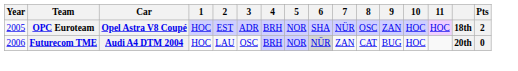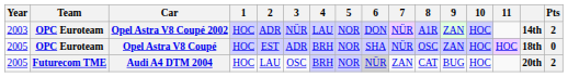 <table class="wikitable" border="1" style="text-align:center; font-size:90%;">
 <tr>
 <th>Year</th>
 <th>Team</th>
 <th>Car</th>
 <th>1</th>
 <th>2</th>
 <th>3</th>
 <th>4</th>
 <th>5</th>
 <th>6</th>
 <th>7</th>
 <th>8</th>
 <th>9</th>
 <th>10</th>
 <th>11</th>
 <th></th>
 <th>Pts</th>
 </tr>
 <tr>
+<td><a href='#'>2003</a></td>
+<th><a href='#'>OPC</a> Euroteam</th>
+<th><a href='#'>Opel Astra V8 Coupé 2002</a></th>
+<td style="background:#cfcfff;"><a href='#'>HOC</a><br></td>
+<td style="background:#cfcfff;"><a href='#'>ADR</a><br></td>
+<td style="background:#cfcfff;"><a href='#'>NÜR</a><br></td>
+<td style="background:#cfcfff;"><a href='#'>LAU</a><br></td>
+<td style="background:#cfcfff;"><a href='#'>NOR</a><br></td>
+<td style="background:#cfcfff;"><a href='#'>DON</a><br></td>
+<td style="background:#efcfff;"><a href='#'>NÜR</a><br></td>
+<td style="background:#cfcfff;"><a href='#'>A1R</a><br></td>
+<td style="background:#dfffdf;"><a href='#'>ZAN</a><br></td>
+<td style="background:#cfcfff;"><a href='#'>HOC</a><br></td>
+<td></td>
+<th>14th</th>
+<th>2</th>
+</tr>
+<tr>
 <td><a href='#'>2005</a></td>
 <th><a href='#'>OPC</a> Euroteam</th>
 <th><a href='#'>Opel Astra V8 Coupé</a></th>
 <td style="background:#cfcfff;"><a href='#'>HOC</a><br></td>
 <td style="background:#cfcfff;"><a href='#'>EST</a><br></td>
 <td style="background:#cfcfff;"><a href='#'>ADR</a><br></td>
 <td style="background:#cfcfff;"><a href='#'>BRH</a><br></td>
 <td style="background:#cfcfff;"><a href='#'>NOR</a><br></td>
 <td style="background:#cfcfff;"><a href='#'>SHA</a><br></td>
 <td style="background:#cfcfff;"><a href='#'>NÜR</a><br></td>
 <td style="background:#cfcfff;"><a href='#'>OSC</a><br></td>
 <td style="background:#cfcfff;"><a href='#'>ZAN</a><br></td>
 <td style="background:#cfcfff;"><a href='#'>HOC</a><br></td>
 <td style="background:#efcfff;"><a href='#'>HOC</a><br></td>
 <th>18th</th>
-<th>2</th>
+<th>0</th>
 </tr>
 <tr>
-<td><a href='#'>2006</a></td>
+<td><a href='#'>2005</a></td>
 <th><a href='#'>Futurecom TME</a></th>
 <th><a href='#'>Audi A4 DTM 2004</a></th>
 <td><a href='#'>HOC</a></td>
 <td><a href='#'>LAU</a></td>
 <td><a href='#'>OSC</a></td>
 <td style="background:#cfcfff;"><a href='#'>BRH</a><br></td>
 <td style="background:#cfcfff;"><a href='#'>NOR</a><br></td>
 <td style="background: lightgrey;"><a href='#'>NÜR</a></td>
 <td><a href='#'>ZAN</a></td>
 <td><a href='#'>CAT</a></td>
 <td><a href='#'>BUG</a></td>
 <td><a href='#'>HOC</a></td>
 <td></td>
 <th>20th</th>
-<th>0</th>
+<th>2</th>
 </tr>
 </table>
